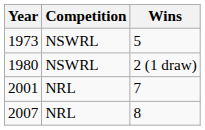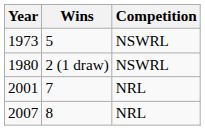 <table class="wikitable">
 <tr>
 <th>Year</th>
+<th>Wins</th>
 <th>Competition</th>
-<th>Wins</th>
 </tr>
 <tr>
 <td>1973</td>
+<td>5</td>
 <td>NSWRL</td>
-<td>5</td>
 </tr>
 <tr>
 <td>1980</td>
+<td>2 (1 draw)</td>
 <td>NSWRL</td>
-<td>2 (1 draw)</td>
 </tr>
 <tr>
 <td>2001</td>
+<td>7</td>
 <td>NRL</td>
-<td>7</td>
 </tr>
 <tr>
 <td>2007</td>
+<td>8</td>
 <td>NRL</td>
-<td>8</td>
 </tr>
 </table>
